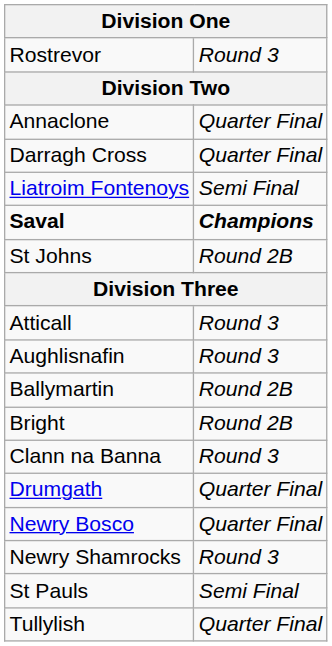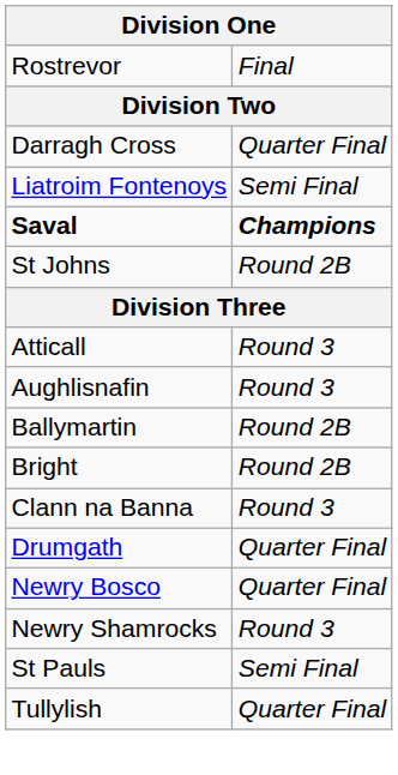 <table class="wikitable">
 <tr>
 <th colspan=2><strong>Division One</strong></th>
 </tr>
 <tr>
 <td> Rostrevor</td>
-<td><em>Round 3</em></td>
+<td><em>Final</em></td>
 </tr>
 <tr>
 <th colspan=2><strong>Division Two</strong></th>
-</tr>
-<tr>
-<td> Annaclone</td>
-<td><em>Quarter Final</em></td>
 </tr>
 <tr>
 <td> Darragh Cross</td>
 <td><em>Quarter Final</em></td>
 </tr>
 <tr>
 <td> <a href='#'>Liatroim Fontenoys</a></td>
 <td><em>Semi Final</em></td>
 </tr>
 <tr>
 <td> <strong>Saval</strong></td>
 <td><strong> <em>Champions</em> </strong></td>
 </tr>
 <tr>
 <td> St Johns</td>
 <td><em>Round 2B</em></td>
 </tr>
 <tr>
 <th colspan=2><strong>Division Three</strong></th>
 </tr>
 <tr>
 <td> Atticall</td>
 <td><em>Round 3</em></td>
 </tr>
 <tr>
 <td> Aughlisnafin</td>
 <td><em>Round 3</em></td>
 </tr>
 <tr>
 <td> Ballymartin</td>
 <td><em>Round 2B</em></td>
 </tr>
 <tr>
 <td> Bright</td>
 <td><em>Round 2B</em></td>
 </tr>
 <tr>
 <td> Clann na Banna</td>
 <td><em>Round 3</em></td>
 </tr>
 <tr>
 <td> <a href='#'>Drumgath</a></td>
 <td><em>Quarter Final</em></td>
 </tr>
 <tr>
 <td> <a href='#'>Newry Bosco</a></td>
 <td><em>Quarter Final</em></td>
 </tr>
 <tr>
 <td> Newry Shamrocks</td>
 <td><em>Round 3</em></td>
 </tr>
 <tr>
 <td> St Pauls</td>
 <td><em>Semi Final</em></td>
 </tr>
 <tr>
 <td> Tullylish</td>
 <td><em>Quarter Final</em></td>
 </tr>
 </table>
